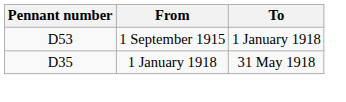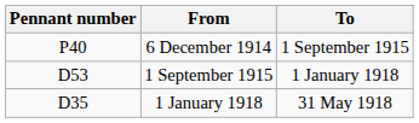 <table class="wikitable" style="text-align:center">
 <tr>
 <th>Pennant number</th>
 <th>From</th>
 <th>To</th>
+</tr>
+<tr>
+<td>P40</td>
+<td>6 December 1914</td>
+<td>1 September 1915</td>
 </tr>
 <tr>
 <td>D53</td>
 <td>1 September 1915</td>
 <td>1 January 1918</td>
 </tr>
 <tr>
 <td>D35</td>
 <td>1 January 1918</td>
 <td>31 May 1918</td>
 </tr>
 </table>
